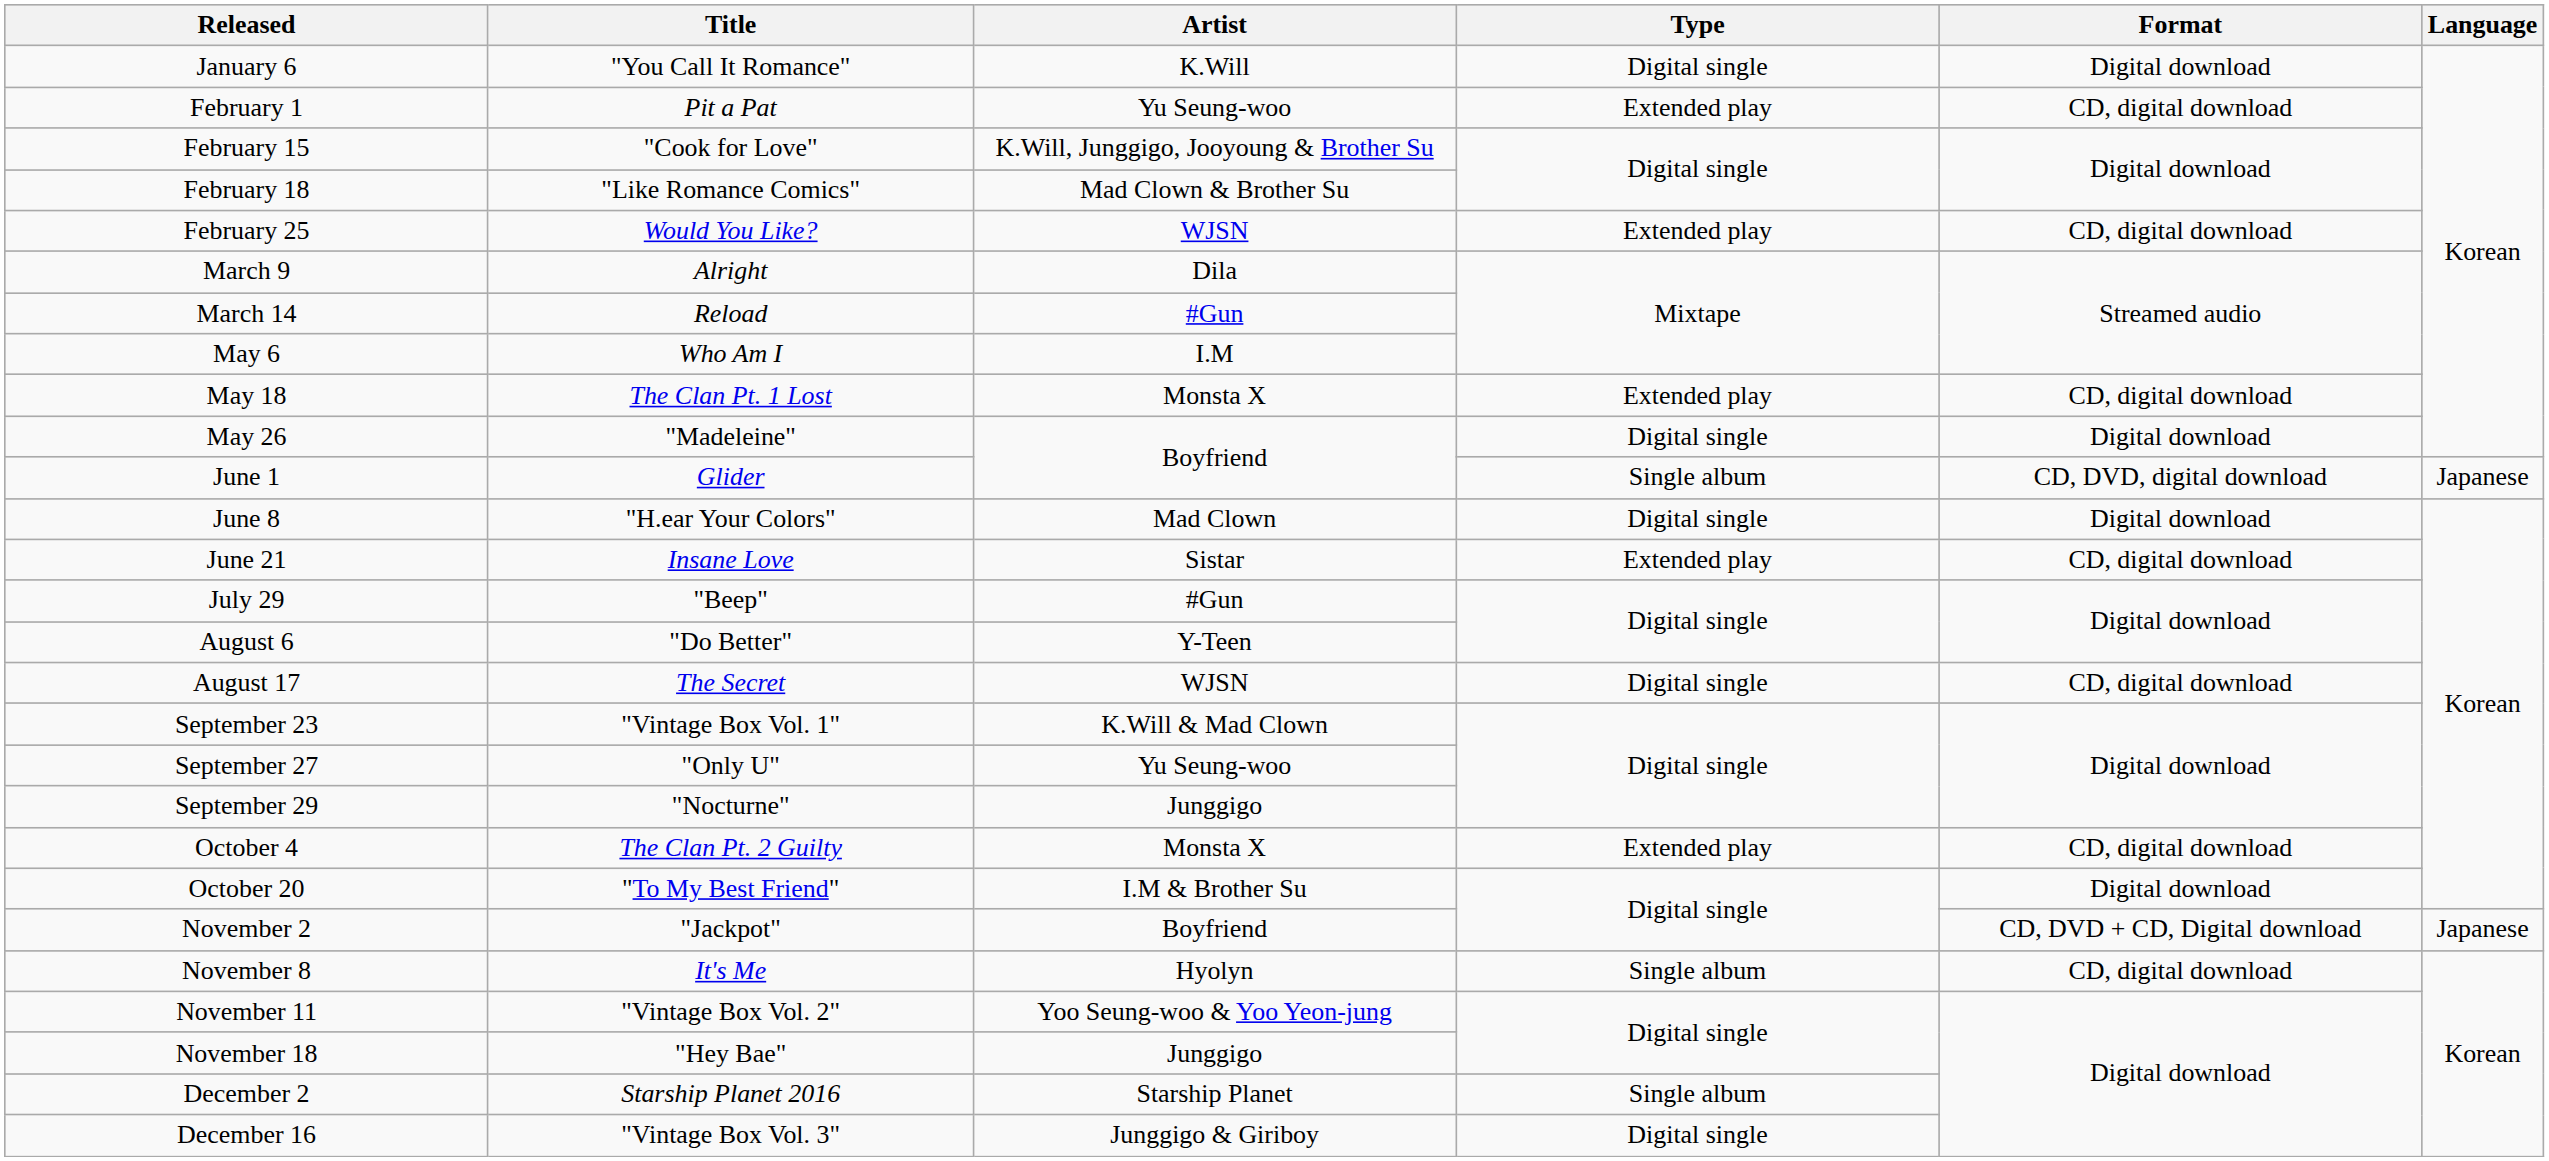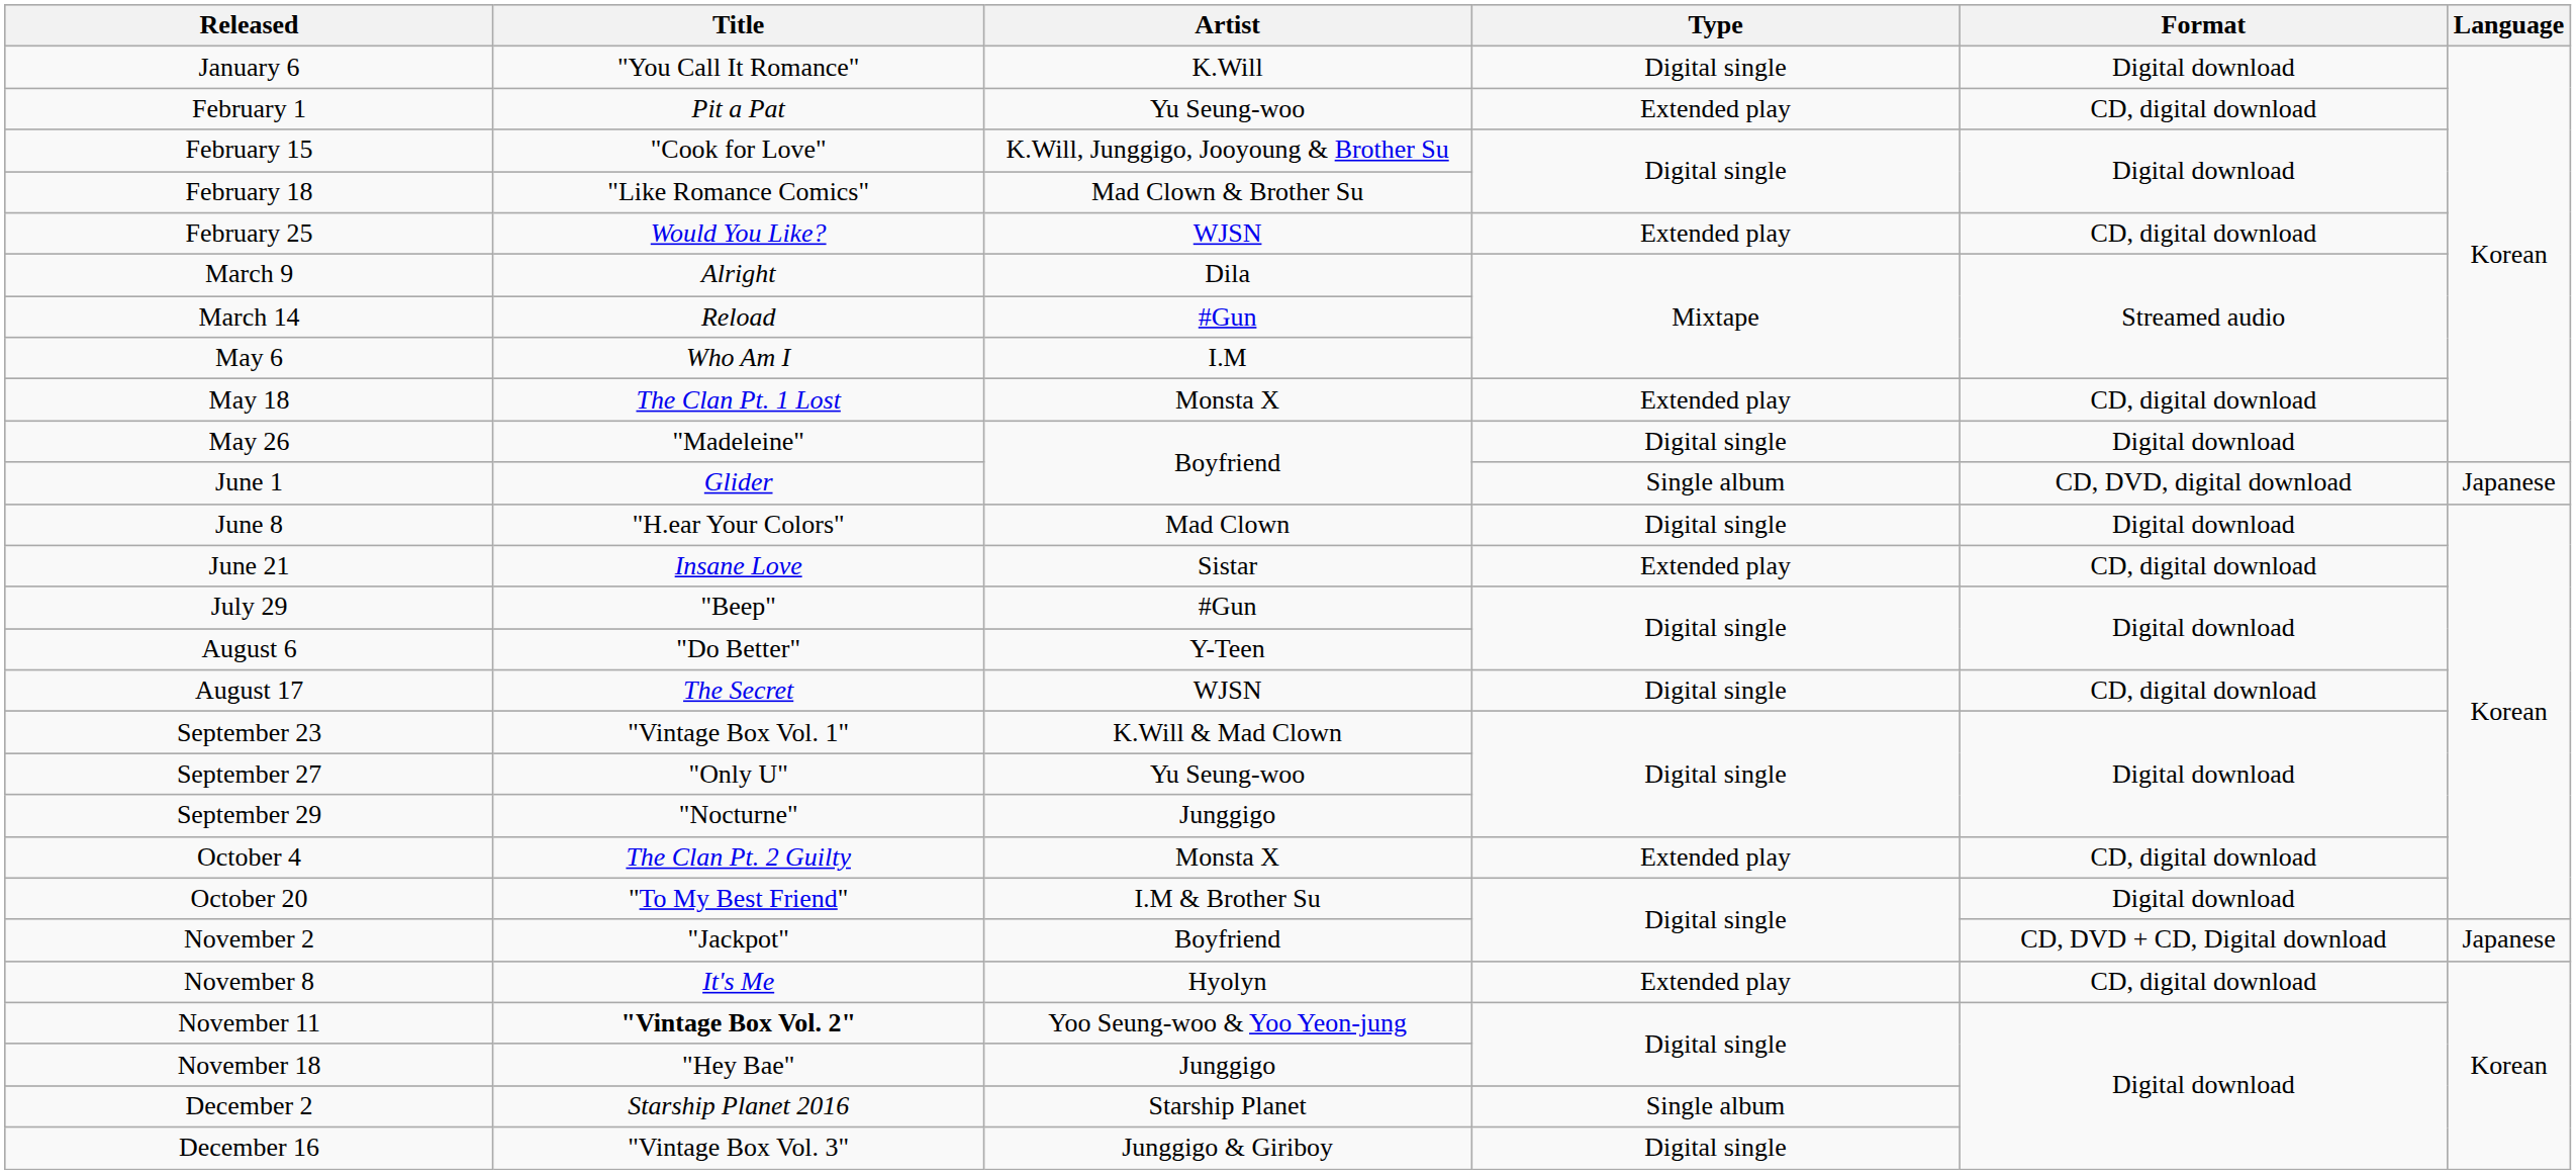 <table class="wikitable" style="text-align: center;">
 <tr>
 <th style="width:20%;">Released</th>
 <th style="width:20%;">Title</th>
 <th style="width:20%;">Artist</th>
 <th style="width:20%;">Type</th>
 <th style="width:20%;">Format</th>
 <th style="width:20%;">Language</th>
 </tr>
 <tr>
 <td>January 6</td>
 <td>"You Call It Romance"</td>
 <td>K.Will</td>
 <td>Digital single</td>
 <td>Digital download</td>
 <td rowspan="10">Korean</td>
 </tr>
 <tr>
 <td>February 1</td>
 <td><em>Pit a Pat</em></td>
 <td>Yu Seung-woo</td>
 <td>Extended play</td>
 <td>CD, digital download</td>
 </tr>
 <tr>
 <td>February 15</td>
 <td>"Cook for Love"</td>
 <td>K.Will, Junggigo, Jooyoung & <a href='#'>Brother Su</a></td>
 <td rowspan="2">Digital single</td>
 <td rowspan="2">Digital download</td>
 </tr>
 <tr>
 <td>February 18</td>
 <td>"Like Romance Comics"</td>
 <td>Mad Clown & Brother Su</td>
 </tr>
 <tr>
 <td>February 25</td>
 <td><em><a href='#'>Would You Like?</a></em></td>
 <td><a href='#'>WJSN</a></td>
 <td>Extended play</td>
 <td>CD, digital download</td>
 </tr>
 <tr>
 <td>March 9</td>
 <td><em>Alright</em></td>
 <td>Dila</td>
 <td rowspan="3">Mixtape</td>
 <td rowspan="3">Streamed audio</td>
 </tr>
 <tr>
 <td>March 14</td>
 <td><em>Reload</em></td>
 <td><a href='#'>#Gun</a></td>
 </tr>
 <tr>
 <td>May 6</td>
 <td><em>Who Am I</em></td>
 <td>I.M</td>
 </tr>
 <tr>
 <td>May 18</td>
 <td><em><a href='#'>The Clan Pt. 1 Lost</a></em></td>
 <td>Monsta X</td>
 <td>Extended play</td>
 <td>CD, digital download</td>
 </tr>
 <tr>
 <td>May 26</td>
 <td>"Madeleine"</td>
 <td rowspan="2">Boyfriend</td>
 <td>Digital single</td>
 <td>Digital download</td>
 </tr>
 <tr>
 <td>June 1</td>
 <td><em><a href='#'>Glider</a></em></td>
 <td>Single album</td>
 <td>CD, DVD, digital download</td>
 <td>Japanese</td>
 </tr>
 <tr>
 <td>June 8</td>
 <td>"H.ear Your Colors"</td>
 <td>Mad Clown</td>
 <td>Digital single</td>
 <td>Digital download</td>
 <td rowspan="10">Korean</td>
 </tr>
 <tr>
 <td>June 21</td>
 <td><em><a href='#'>Insane Love</a></em></td>
 <td>Sistar</td>
 <td>Extended play</td>
 <td>CD, digital download</td>
 </tr>
 <tr>
 <td>July 29</td>
 <td>"Beep"</td>
 <td>#Gun</td>
 <td rowspan="2">Digital single</td>
 <td rowspan="2">Digital download</td>
 </tr>
 <tr>
 <td>August 6</td>
 <td>"Do Better"</td>
 <td>Y-Teen</td>
 </tr>
 <tr>
 <td>August 17</td>
 <td><em><a href='#'>The Secret</a></em></td>
 <td>WJSN</td>
 <td>Digital single</td>
 <td>CD, digital download</td>
 </tr>
 <tr>
 <td>September 23</td>
 <td>"Vintage Box Vol. 1"</td>
 <td>K.Will & Mad Clown</td>
 <td rowspan="3">Digital single</td>
 <td rowspan="3">Digital download</td>
 </tr>
 <tr>
 <td>September 27</td>
 <td>"Only U"</td>
 <td>Yu Seung-woo</td>
 </tr>
 <tr>
 <td>September 29</td>
 <td>"Nocturne"</td>
 <td>Junggigo</td>
 </tr>
 <tr>
 <td>October 4</td>
 <td><em><a href='#'>The Clan Pt. 2 Guilty</a></em></td>
 <td>Monsta X</td>
 <td>Extended play</td>
 <td>CD, digital download</td>
 </tr>
 <tr>
 <td>October 20</td>
 <td>"<a href='#'>To My Best Friend</a>"</td>
 <td>I.M & Brother Su</td>
 <td rowspan="2">Digital single</td>
 <td>Digital download</td>
 </tr>
 <tr>
 <td>November 2</td>
 <td>"Jackpot"</td>
 <td>Boyfriend</td>
 <td>CD, DVD + CD, Digital download</td>
 <td>Japanese</td>
 </tr>
 <tr>
 <td>November 8</td>
 <td><em><a href='#'>It's Me</a></em></td>
 <td>Hyolyn</td>
-<td>Single album</td>
+<td>Extended play</td>
 <td>CD, digital download</td>
 <td rowspan="5">Korean</td>
 </tr>
 <tr>
 <td>November 11</td>
-<td>"Vintage Box Vol. 2"</td>
+<td><strong>"Vintage Box Vol. 2"</strong></td>
 <td>Yoo Seung-woo & <a href='#'>Yoo Yeon-jung</a></td>
 <td rowspan="2">Digital single</td>
 <td rowspan="4">Digital download</td>
 </tr>
 <tr>
 <td>November 18</td>
 <td>"Hey Bae"</td>
 <td>Junggigo</td>
 </tr>
 <tr>
 <td>December 2</td>
 <td><em>Starship Planet 2016</em></td>
 <td>Starship Planet</td>
 <td>Single album</td>
 </tr>
 <tr>
 <td>December 16</td>
 <td>"Vintage Box Vol. 3"</td>
 <td>Junggigo & Giriboy</td>
 <td>Digital single</td>
 </tr>
 </table>
